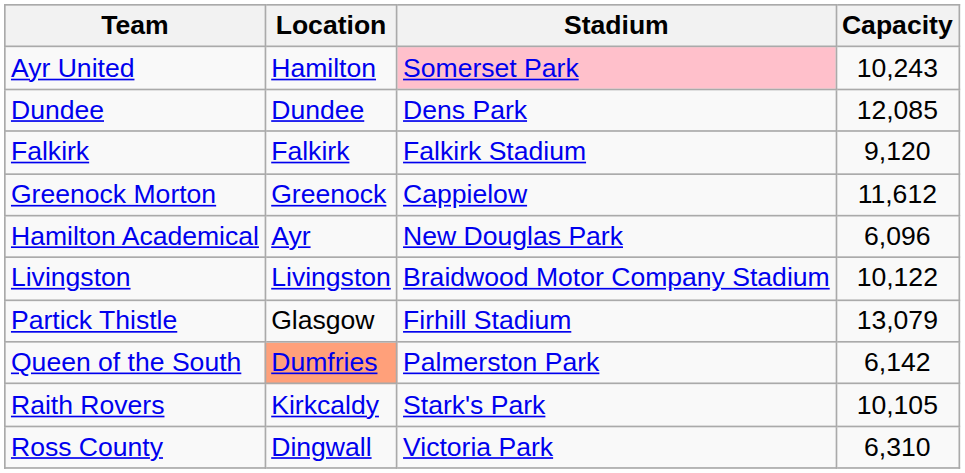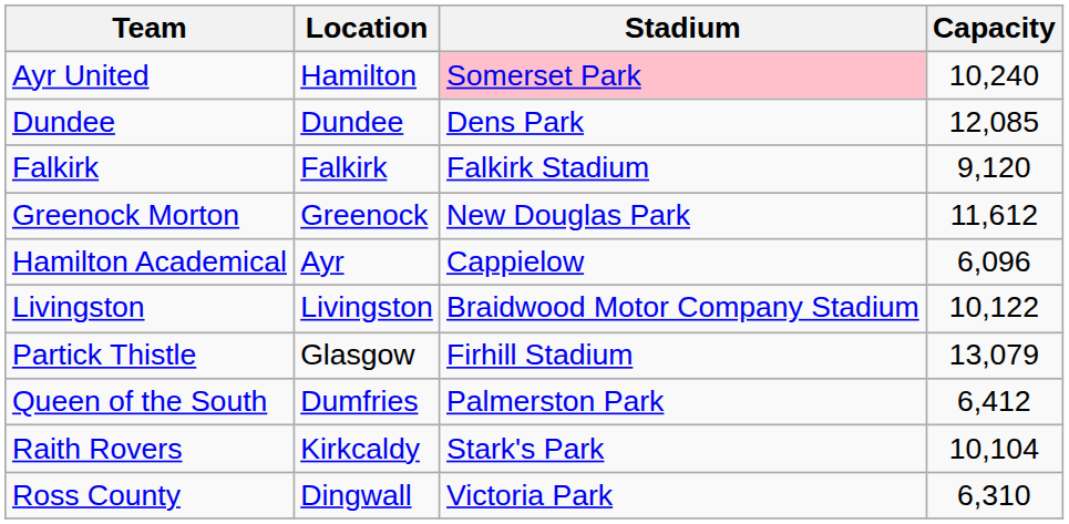 <table class="wikitable sortable">
 <tr>
 <th>Team</th>
 <th>Location</th>
 <th>Stadium</th>
 <th>Capacity</th>
 </tr>
 <tr>
 <td><a href='#'>Ayr United</a></td>
 <td><a href='#'>Hamilton</a></td>
 <td style="background: pink;"><a href='#'>Somerset Park</a></td>
-<td align="center">10,243</td>
+<td align="center">10,240</td>
 </tr>
 <tr>
 <td><a href='#'>Dundee</a></td>
 <td><a href='#'>Dundee</a></td>
 <td><a href='#'>Dens Park</a></td>
 <td align="center">12,085</td>
 </tr>
 <tr>
 <td><a href='#'>Falkirk</a></td>
 <td><a href='#'>Falkirk</a></td>
 <td><a href='#'>Falkirk Stadium</a></td>
 <td align="center">9,120</td>
 </tr>
 <tr>
 <td><a href='#'>Greenock Morton</a></td>
 <td><a href='#'>Greenock</a></td>
-<td><a href='#'>Cappielow</a></td>
+<td><a href='#'>New Douglas Park</a></td>
 <td align="center">11,612</td>
 </tr>
 <tr>
 <td><a href='#'>Hamilton Academical</a></td>
 <td><a href='#'>Ayr</a></td>
-<td><a href='#'>New Douglas Park</a></td>
+<td><a href='#'>Cappielow</a></td>
 <td align="center">6,096</td>
 </tr>
 <tr>
 <td><a href='#'>Livingston</a></td>
 <td><a href='#'>Livingston</a></td>
 <td><a href='#'>Braidwood Motor Company Stadium</a></td>
 <td align="center">10,122</td>
 </tr>
 <tr>
 <td><a href='#'>Partick Thistle</a></td>
 <td>Glasgow</td>
 <td><a href='#'>Firhill Stadium</a></td>
 <td align="center">13,079</td>
 </tr>
 <tr>
 <td><a href='#'>Queen of the South</a></td>
-<td style="background: lightsalmon;"><a href='#'>Dumfries</a></td>
+<td><a href='#'>Dumfries</a></td>
 <td><a href='#'>Palmerston Park</a></td>
-<td align="center">6,142</td>
+<td align="center">6,412</td>
 </tr>
 <tr>
 <td><a href='#'>Raith Rovers</a></td>
 <td><a href='#'>Kirkcaldy</a></td>
 <td><a href='#'>Stark's Park</a></td>
-<td align="center">10,105</td>
+<td align="center">10,104</td>
 </tr>
 <tr>
 <td><a href='#'>Ross County</a></td>
 <td><a href='#'>Dingwall</a></td>
 <td><a href='#'>Victoria Park</a></td>
 <td align="center">6,310</td>
 </tr>
 </table>
